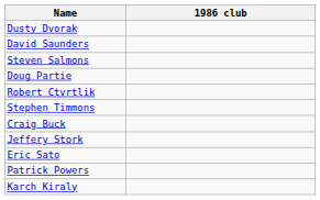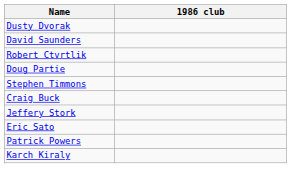 <table class=wikitable sortable style=font-size:100%; text-align:center;>
 <tr>
 <th style=width:12em>Name</th>
 <th style=width:19em>1986 club</th>
 </tr>
 <tr>
 <td><a href='#'>Dusty Dvorak</a></td>
 <td></td>
 </tr>
 <tr>
 <td><a href='#'>David Saunders</a></td>
 <td></td>
 </tr>
 <tr>
-<td><a href='#'>Steven Salmons</a></td>
+<td><a href='#'>Robert Ctvrtlik</a></td>
 <td></td>
 </tr>
 <tr>
 <td><a href='#'>Doug Partie</a></td>
-<td></td>
-</tr>
-<tr>
-<td><a href='#'>Robert Ctvrtlik</a></td>
 <td></td>
 </tr>
 <tr>
 <td><a href='#'>Stephen Timmons</a></td>
 <td></td>
 </tr>
 <tr>
 <td><a href='#'>Craig Buck</a></td>
 <td></td>
 </tr>
 <tr>
 <td><a href='#'>Jeffery Stork</a></td>
 <td></td>
 </tr>
 <tr>
 <td><a href='#'>Eric Sato</a></td>
 <td></td>
 </tr>
 <tr>
 <td><a href='#'>Patrick Powers</a></td>
 <td></td>
 </tr>
 <tr>
 <td><a href='#'>Karch Kiraly</a></td>
 <td></td>
 </tr>
 </table>
